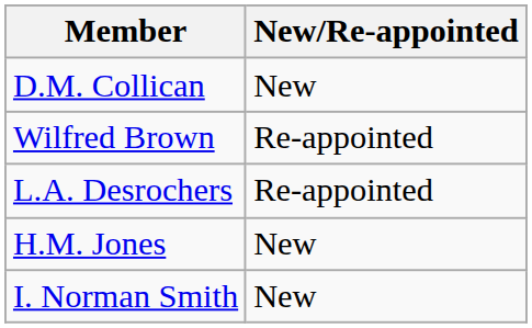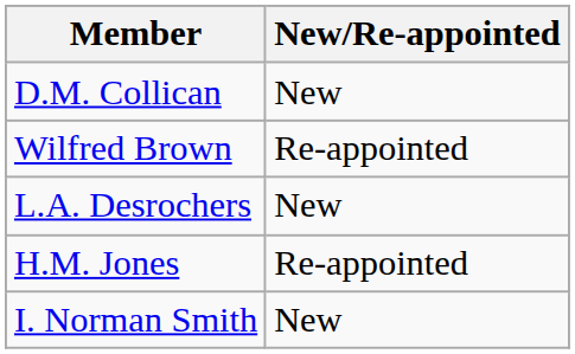 <table class="wikitable">
 <tr>
 <th>Member</th>
 <th>New/Re-appointed</th>
 </tr>
 <tr>
 <td><a href='#'>D.M. Collican</a></td>
 <td>New</td>
 </tr>
 <tr>
 <td><a href='#'>Wilfred Brown</a></td>
 <td>Re-appointed</td>
 </tr>
 <tr>
 <td><a href='#'>L.A. Desrochers</a></td>
-<td>Re-appointed</td>
+<td>New</td>
 </tr>
 <tr>
 <td><a href='#'>H.M. Jones</a></td>
-<td>New</td>
+<td>Re-appointed</td>
 </tr>
 <tr>
 <td><a href='#'>I. Norman Smith</a></td>
 <td>New</td>
 </tr>
 </table>
